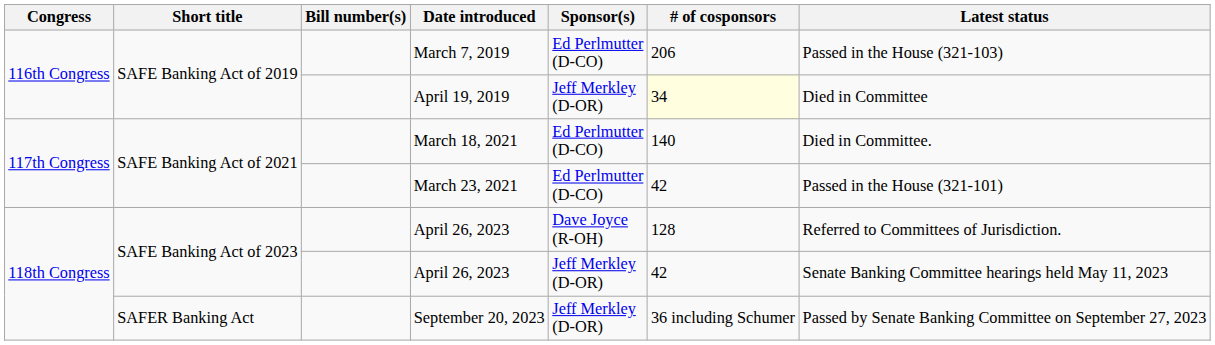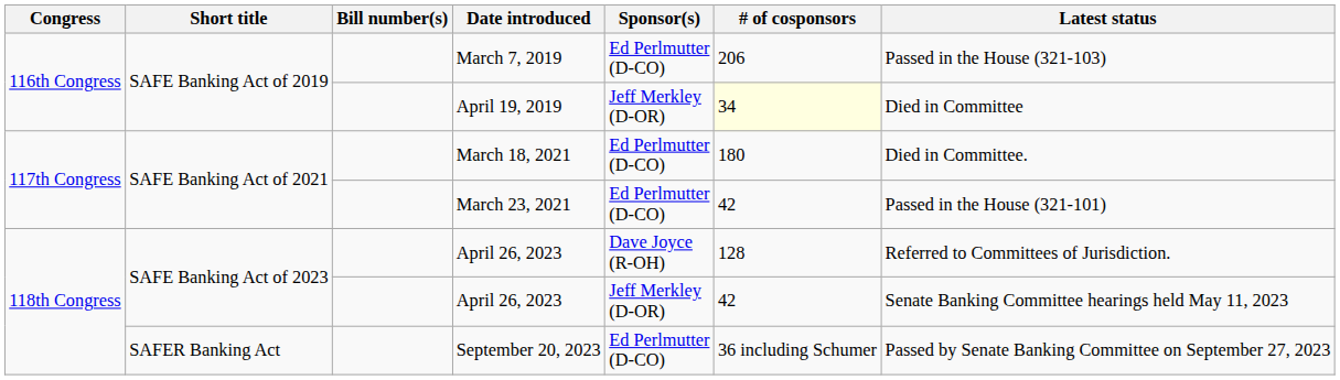 <table class="wikitable">
 <tr>
 <th>Congress</th>
 <th>Short title</th>
 <th>Bill number(s)</th>
 <th>Date introduced</th>
 <th>Sponsor(s)</th>
 <th># of cosponsors</th>
 <th>Latest status</th>
 </tr>
 <tr>
 <td rowspan="2"><a href='#'>116th Congress</a></td>
 <td rowspan="2">SAFE Banking Act of 2019</td>
 <td></td>
 <td>March 7, 2019</td>
 <td><a href='#'>Ed Perlmutter</a><br>(D-CO)</td>
 <td>206</td>
 <td>Passed in the House (321-103)  </td>
 </tr>
 <tr>
 <td></td>
 <td>April 19, 2019</td>
 <td><a href='#'>Jeff Merkley</a><br>(D-OR)</td>
 <td style="background: lightyellow;">34</td>
 <td>Died in Committee</td>
 </tr>
 <tr>
 <td rowspan="2"><a href='#'>117th Congress</a></td>
 <td rowspan="2">SAFE Banking Act of 2021</td>
 <td></td>
 <td>March 18, 2021</td>
 <td><a href='#'>Ed Perlmutter</a><br>(D-CO)</td>
-<td>140</td>
+<td>180</td>
 <td>Died in Committee.</td>
 </tr>
 <tr>
 <td></td>
 <td>March 23, 2021</td>
 <td><a href='#'>Ed Perlmutter</a><br>(D-CO)</td>
 <td>42</td>
 <td>Passed in the House (321-101)</td>
 </tr>
 <tr>
 <td rowspan="3"><a href='#'>118th Congress</a></td>
 <td rowspan="2">SAFE Banking Act of 2023</td>
 <td></td>
 <td>April 26, 2023</td>
 <td><a href='#'>Dave Joyce</a><br>(R-OH)</td>
 <td>128</td>
 <td>Referred to Committees of Jurisdiction.</td>
 </tr>
 <tr>
 <td></td>
 <td>April 26, 2023</td>
 <td><a href='#'>Jeff Merkley</a><br>(D-OR)</td>
 <td>42</td>
 <td>Senate Banking Committee hearings held May 11, 2023</td>
 </tr>
 <tr>
 <td>SAFER Banking Act</td>
 <td></td>
 <td>September 20, 2023</td>
-<td><a href='#'>Jeff Merkley</a><br>(D-OR)</td>
+<td><a href='#'>Ed Perlmutter</a><br>(D-CO)</td>
 <td>36 including Schumer</td>
 <td>Passed by Senate Banking Committee on September 27, 2023</td>
 </tr>
 </table>
